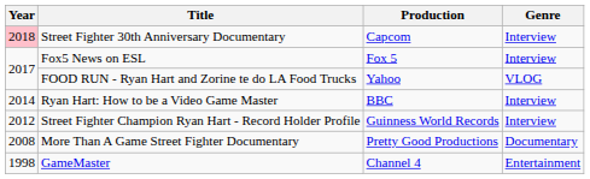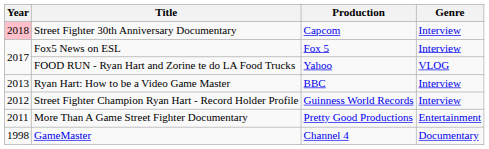 <table class="wikitable">
 <tr>
 <th>Year</th>
 <th>Title</th>
 <th>Production</th>
 <th>Genre</th>
 </tr>
 <tr>
 <td style="background: pink;">2018</td>
 <td>Street Fighter 30th Anniversary Documentary</td>
 <td><a href='#'>Capcom</a></td>
 <td><a href='#'>Interview</a></td>
 </tr>
 <tr>
 <td rowspan="2">2017</td>
 <td>Fox5 News on ESL</td>
 <td><a href='#'>Fox 5</a></td>
 <td><a href='#'>Interview</a></td>
 </tr>
 <tr>
 <td>FOOD RUN - Ryan Hart and Zorine te do LA Food Trucks</td>
 <td><a href='#'>Yahoo</a></td>
 <td><a href='#'>VLOG</a></td>
 </tr>
 <tr>
-<td>2014</td>
+<td>2013</td>
 <td>Ryan Hart: How to be a Video Game Master</td>
 <td><a href='#'>BBC</a></td>
 <td><a href='#'>Interview</a></td>
 </tr>
 <tr>
 <td>2012</td>
 <td>Street Fighter Champion Ryan Hart - Record Holder Profile</td>
 <td><a href='#'>Guinness World Records</a></td>
 <td><a href='#'>Interview</a></td>
 </tr>
 <tr>
-<td>2008</td>
+<td>2011</td>
 <td>More Than A Game Street Fighter Documentary</td>
 <td><a href='#'>Pretty Good Productions</a></td>
-<td><a href='#'>Documentary</a></td>
+<td><a href='#'>Entertainment</a></td>
 </tr>
 <tr>
 <td>1998</td>
 <td><a href='#'>GameMaster</a></td>
 <td><a href='#'>Channel 4</a></td>
-<td><a href='#'>Entertainment</a></td>
+<td><a href='#'>Documentary</a></td>
 </tr>
 </table>
